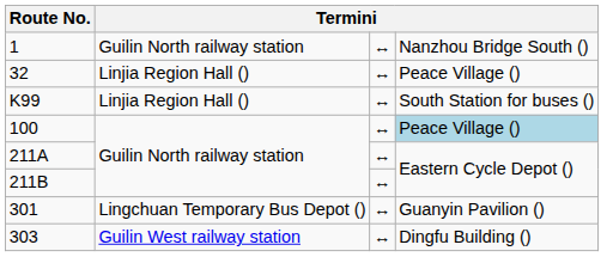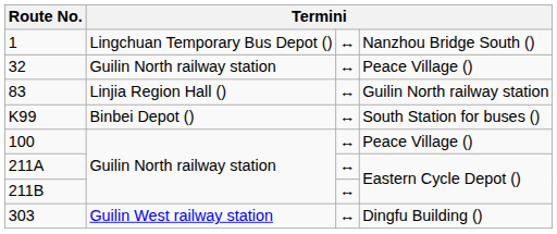 <table class="wikitable">
 <tr>
 <th>Route No.</th>
 <th colspan="3">Termini</th>
 </tr>
 <tr>
 <td>1</td>
-<td>Guilin North railway station</td>
+<td>Lingchuan Temporary Bus Depot ()</td>
 <td>↔</td>
 <td>Nanzhou Bridge South ()</td>
 </tr>
 <tr>
 <td>32</td>
-<td>Linjia Region Hall ()</td>
+<td>Guilin North railway station</td>
 <td>↔</td>
 <td>Peace Village ()</td>
 </tr>
 <tr>
+<td>83</td>
+<td>Linjia Region Hall ()</td>
+<td>↔</td>
+<td>Guilin North railway station</td>
+</tr>
+<tr>
 <td>K99</td>
-<td>Linjia Region Hall ()</td>
+<td>Binbei Depot ()</td>
 <td>↔</td>
 <td>South Station for buses ()</td>
 </tr>
 <tr>
 <td>100</td>
 <td rowspan="3">Guilin North railway station</td>
 <td>↔</td>
-<td style="background: lightblue;">Peace Village ()</td>
+<td>Peace Village ()</td>
 </tr>
 <tr>
 <td>211A</td>
 <td>↔</td>
 <td rowspan="2">Eastern Cycle Depot ()</td>
 </tr>
 <tr>
 <td>211B</td>
 <td>↔</td>
 </tr>
 <tr>
-<td>301</td>
-<td>Lingchuan Temporary Bus Depot ()</td>
-<td>↔</td>
-<td>Guanyin Pavilion ()</td>
-</tr>
-<tr>
 <td>303</td>
 <td><a href='#'>Guilin West railway station</a></td>
 <td>↔</td>
 <td>Dingfu Building ()</td>
 </tr>
 </table>
